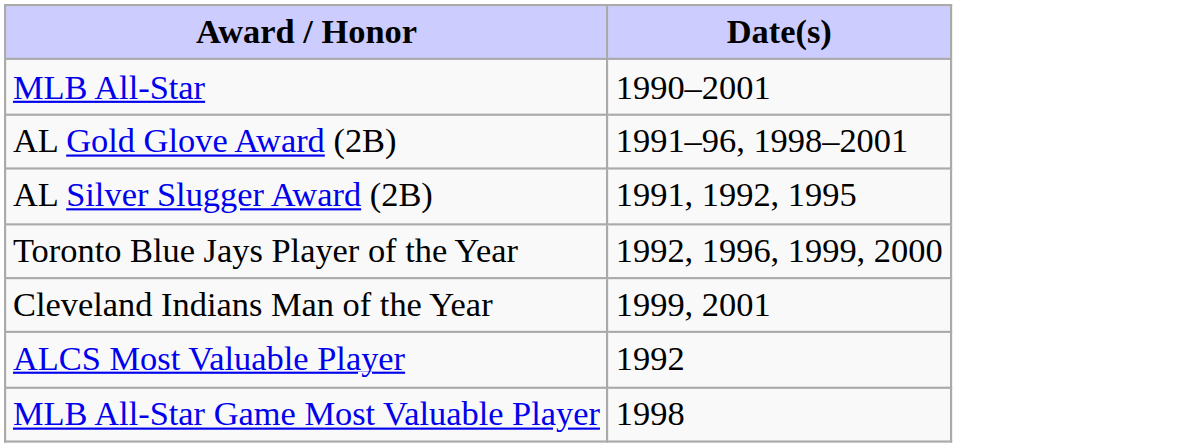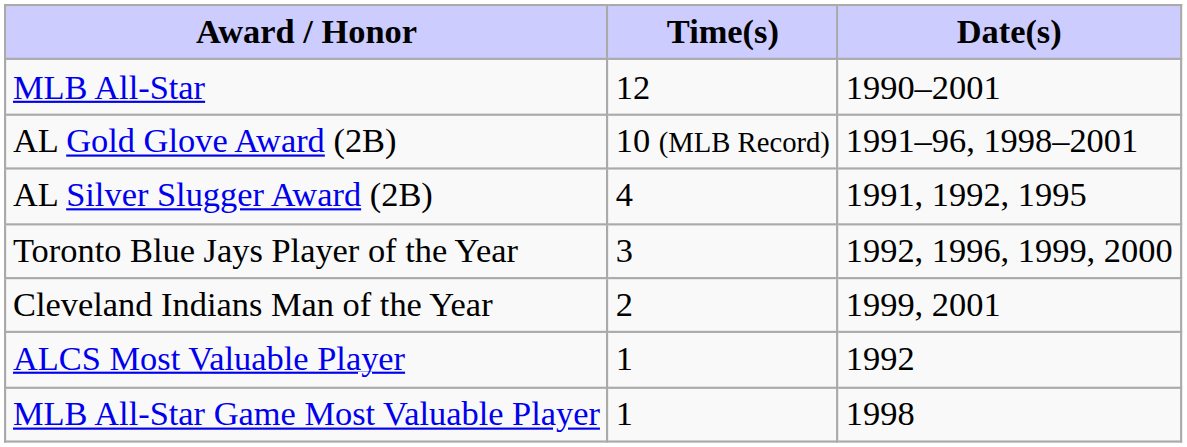 <table class="wikitable sortable">
 <tr>
 <th style="background:#ccf;">Award / Honor</th>
+<th style="background:#ccf;">Time(s)</th>
 <th style="background:#ccf;">Date(s)</th>
 </tr>
 <tr>
 <td><a href='#'>MLB All-Star</a></td>
+<td>12</td>
 <td>1990–2001</td>
 </tr>
 <tr>
 <td>AL <a href='#'>Gold Glove Award</a> (2B)</td>
+<td>10 <small>(MLB Record)</small></td>
 <td>1991–96, 1998–2001</td>
 </tr>
 <tr>
 <td>AL <a href='#'>Silver Slugger Award</a> (2B)</td>
+<td>4</td>
 <td>1991, 1992, 1995</td>
 </tr>
 <tr>
 <td>Toronto Blue Jays Player of the Year</td>
+<td>3</td>
 <td>1992, 1996, 1999, 2000</td>
 </tr>
 <tr>
 <td>Cleveland Indians Man of the Year</td>
+<td>2</td>
 <td>1999, 2001</td>
 </tr>
 <tr>
 <td><a href='#'>ALCS Most Valuable Player</a></td>
+<td>1</td>
 <td>1992</td>
 </tr>
 <tr>
 <td><a href='#'>MLB All-Star Game Most Valuable Player</a></td>
+<td>1</td>
 <td>1998</td>
 </tr>
 </table>
